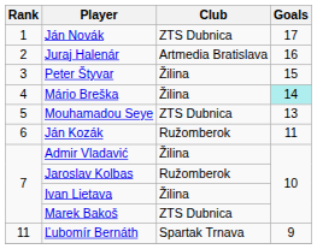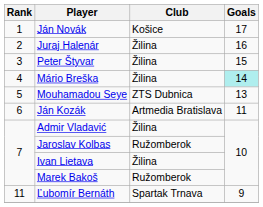 <table class="wikitable" style="text-align:center">
 <tr>
 <th>Rank</th>
 <th>Player</th>
 <th>Club</th>
 <th>Goals</th>
 </tr>
 <tr>
 <td>1</td>
 <td align="left"> <a href='#'>Ján Novák</a></td>
-<td align="left">ZTS Dubnica</td>
+<td align="left">Košice</td>
 <td>17</td>
 </tr>
 <tr>
 <td>2</td>
 <td align="left"> <a href='#'>Juraj Halenár</a></td>
-<td align="left">Artmedia Bratislava</td>
+<td align="left">Žilina</td>
 <td>16</td>
 </tr>
 <tr>
 <td>3</td>
 <td align="left"> <a href='#'>Peter Štyvar</a></td>
 <td align="left">Žilina</td>
 <td>15</td>
 </tr>
 <tr>
 <td>4</td>
 <td align="left"> <a href='#'>Mário Breška</a></td>
 <td align="left">Žilina</td>
 <td style="background: paleturquoise;">14</td>
 </tr>
 <tr>
 <td>5</td>
 <td align="left"> <a href='#'>Mouhamadou Seye</a></td>
 <td align="left">ZTS Dubnica</td>
 <td>13</td>
 </tr>
 <tr>
 <td>6</td>
 <td align="left"> <a href='#'>Ján Kozák</a></td>
-<td align="left">Ružomberok</td>
+<td align="left">Artmedia Bratislava</td>
 <td>11</td>
 </tr>
 <tr>
 <td rowspan="4">7</td>
 <td align="left"> <a href='#'>Admir Vladavić</a></td>
 <td align="left">Žilina</td>
 <td rowspan="4">10</td>
 </tr>
 <tr>
 <td align="left"> <a href='#'>Jaroslav Kolbas</a></td>
 <td align="left">Ružomberok</td>
 </tr>
 <tr>
 <td align="left"> <a href='#'>Ivan Lietava</a></td>
 <td align="left">Žilina</td>
 </tr>
 <tr>
 <td align="left"> <a href='#'>Marek Bakoš</a></td>
-<td align="left">ZTS Dubnica</td>
+<td align="left">Ružomberok</td>
 </tr>
 <tr>
 <td>11</td>
 <td align="left"> <a href='#'>Ľubomír Bernáth</a></td>
 <td align="left">Spartak Trnava</td>
 <td>9</td>
 </tr>
 <tr>
 </tr>
 </table>
